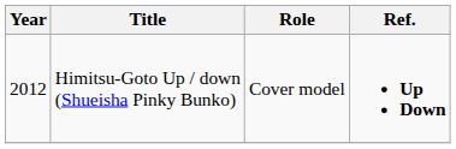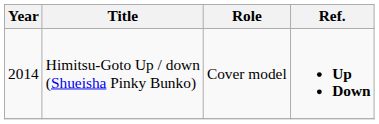 <table class="wikitable">
 <tr>
 <th>Year</th>
 <th>Title</th>
 <th>Role</th>
 <th>Ref.</th>
 </tr>
 <tr>
-<td>2012</td>
+<td>2014</td>
 <td>Himitsu-Goto Up / down<br>(<a href='#'>Shueisha</a> Pinky Bunko)</td>
 <td>Cover model</td>
 <td><strong><br><ul><li>Up</li><li>Down</li></ul></strong></td>
 </tr>
 <tr>
 </tr>
 </table>
